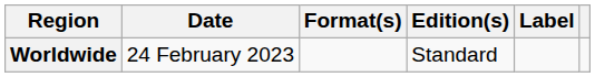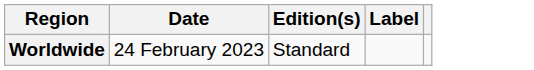 <table class="wikitable plainrowheaders">
 <tr>
 <th scope="col">Region</th>
 <th scope="col">Date</th>
-<th scope="col">Format(s)</th>
 <th scope="col">Edition(s)</th>
 <th scope="col">Label</th>
 <th scope="col"></th>
 </tr>
 <tr>
 <th scope="row">Worldwide</th>
 <td>24 February 2023</td>
-<td></td>
 <td>Standard</td>
 <td></td>
 <td></td>
 </tr>
 </table>
